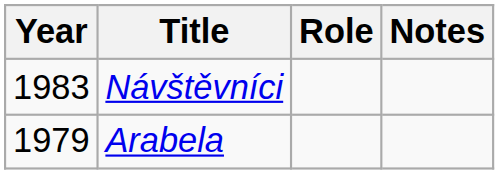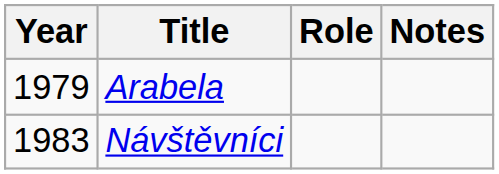 <table class="wikitable sortable">
 <tr>
 <th>Year</th>
 <th>Title</th>
 <th>Role</th>
 <th class="unsortable">Notes</th>
 </tr>
 <tr>
+<td>1979</td>
+<td><em><a href='#'>Arabela</a></em></td>
+<td></td>
+<td></td>
+</tr>
+<tr>
 <td>1983</td>
 <td><em><a href='#'>Návštěvníci</a></em></td>
 <td></td>
 <td></td>
 </tr>
-<tr>
-<td>1979</td>
-<td><em><a href='#'>Arabela</a></em></td>
-<td></td>
-<td></td>
-</tr>
 </table>
